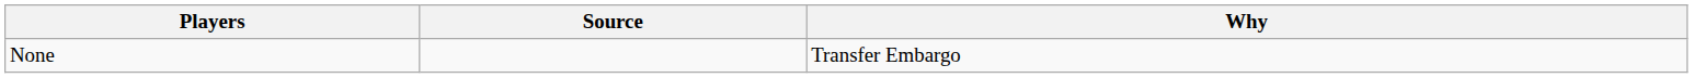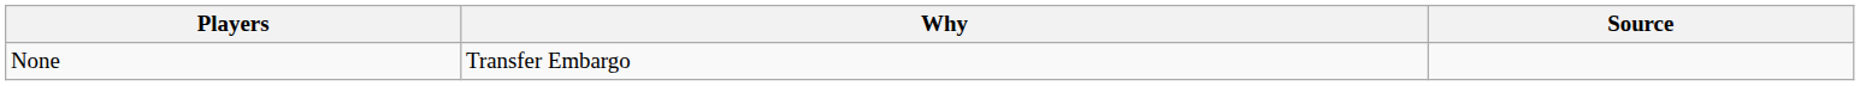 <table class="wikitable" style="text-align:center; font-size:95%;width:98%; text-align:left">
 <tr>
 <th>Players</th>
+<th>Why</th>
 <th>Source</th>
-<th>Why</th>
 </tr>
 <tr>
 <td>None</td>
+<td>Transfer Embargo</td>
 <td></td>
-<td>Transfer Embargo</td>
 </tr>
 </table>
